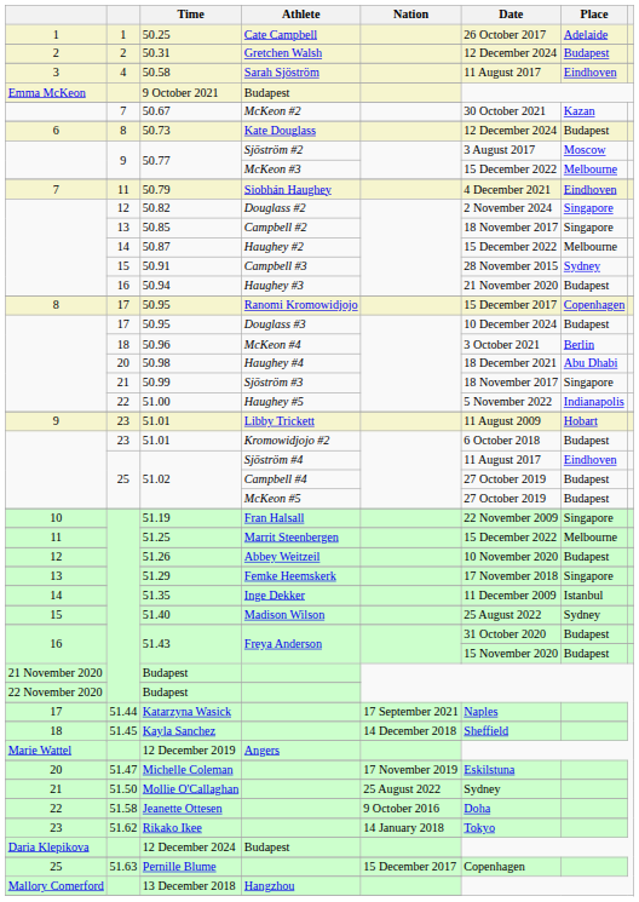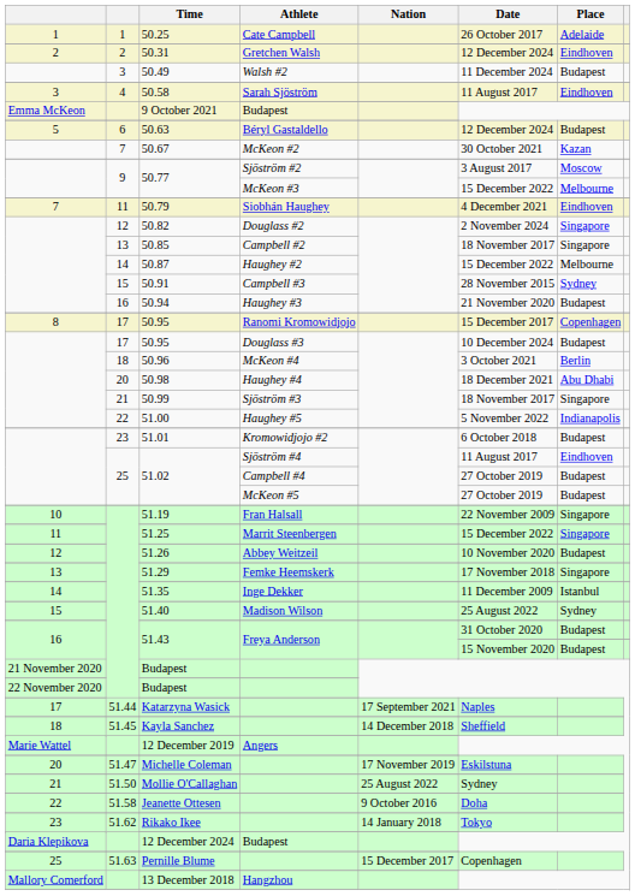 <table class="wikitable sortable">
 <tr>
 <th></th>
 <th></th>
 <th>Time</th>
 <th>Athlete</th>
 <th>Nation</th>
 <th>Date</th>
 <th>Place</th>
 <th class="unsortable"></th>
 </tr>
 <tr bgcolor=f6F5CE>
 <td align=center>1</td>
 <td align=center>1</td>
 <td>50.25</td>
 <td><a href='#'>Cate Campbell</a></td>
 <td></td>
 <td>26 October 2017</td>
 <td><a href='#'>Adelaide</a></td>
 <td></td>
 </tr>
 <tr>
 </tr>
 <tr bgcolor=f6F5CE>
 <td align=center>2</td>
 <td align=center>2</td>
 <td>50.31</td>
 <td><a href='#'>Gretchen Walsh</a></td>
 <td></td>
 <td>12 December 2024</td>
-<td><a href='#'>Budapest</a></td>
+<td><a href='#'>Eindhoven</a></td>
+<td></td>
+</tr>
+<tr>
+<td></td>
+<td align=center>3</td>
+<td>50.49</td>
+<td><em>Walsh #2</em></td>
+<td></td>
+<td>11 December 2024</td>
+<td>Budapest</td>
 <td></td>
 </tr>
 <tr>
 </tr>
 <tr bgcolor=f6F5CE>
 <td rowspan="2" align=center>3</td>
 <td rowspan="2" align=center>4</td>
 <td rowspan="2">50.58</td>
 <td><a href='#'>Sarah Sjöström</a></td>
 <td></td>
 <td>11 August 2017</td>
 <td><a href='#'>Eindhoven</a></td>
 <td></td>
 </tr>
 <tr>
 </tr>
 <tr bgcolor=f6F5CE>
 <td><a href='#'>Emma McKeon</a></td>
 <td></td>
 <td>9 October 2021</td>
 <td>Budapest</td>
 <td></td>
 </tr>
 <tr>
 </tr>
+<tr bgcolor=f6F5CE>
+<td align=center>5</td>
+<td align=center>6</td>
+<td>50.63</td>
+<td><a href='#'>Béryl Gastaldello</a></td>
+<td></td>
+<td>12 December 2024</td>
+<td>Budapest</td>
+<td></td>
+</tr>
 <tr>
 <td></td>
 <td align=center>7</td>
 <td>50.67</td>
 <td><em>McKeon #2</em></td>
 <td></td>
 <td>30 October 2021</td>
 <td><a href='#'>Kazan</a></td>
 <td></td>
 </tr>
 <tr>
-</tr>
-<tr bgcolor=f6F5CE>
-<td align=center>6</td>
-<td align=center>8</td>
-<td>50.73</td>
-<td><a href='#'>Kate Douglass</a></td>
-<td></td>
-<td>12 December 2024</td>
-<td>Budapest</td>
-<td></td>
 </tr>
 <tr>
 <td rowspan="2"></td>
 <td rowspan="2" align=center>9</td>
 <td rowspan="2">50.77</td>
 <td><em>Sjöström #2</em></td>
 <td rowspan="2"></td>
 <td>3 August 2017</td>
 <td><a href='#'>Moscow</a></td>
 <td></td>
 </tr>
 <tr>
 <td><em>McKeon #3</em></td>
 <td>15 December 2022</td>
 <td><a href='#'>Melbourne</a></td>
 <td></td>
 </tr>
 <tr>
 </tr>
 <tr bgcolor=f6F5CE>
 <td align=center>7</td>
 <td align=center>11</td>
 <td>50.79</td>
 <td><a href='#'>Siobhán Haughey</a></td>
 <td></td>
 <td>4 December 2021</td>
 <td><a href='#'>Eindhoven</a></td>
 <td></td>
 </tr>
 <tr>
 <td rowspan="5"></td>
 <td align=center>12</td>
 <td>50.82</td>
 <td><em>Douglass #2</em></td>
 <td rowspan="5"></td>
 <td>2 November 2024</td>
 <td><a href='#'>Singapore</a></td>
 <td></td>
 </tr>
 <tr>
 <td align=center>13</td>
 <td>50.85</td>
 <td><em>Campbell #2</em></td>
 <td>18 November 2017</td>
 <td>Singapore</td>
 <td></td>
 </tr>
 <tr>
 <td align=center>14</td>
 <td>50.87</td>
 <td><em>Haughey #2</em></td>
 <td>15 December 2022</td>
 <td>Melbourne</td>
 <td></td>
 </tr>
 <tr>
 <td align=center>15</td>
 <td>50.91</td>
 <td><em>Campbell #3</em></td>
 <td>28 November 2015</td>
 <td><a href='#'>Sydney</a></td>
 <td></td>
 </tr>
 <tr>
 <td align=center>16</td>
 <td>50.94</td>
 <td><em>Haughey #3</em></td>
 <td>21 November 2020</td>
 <td>Budapest</td>
 <td></td>
 </tr>
 <tr>
 </tr>
 <tr bgcolor=f6F5CE>
 <td align=center>8</td>
 <td align=center>17</td>
 <td>50.95</td>
 <td><a href='#'>Ranomi Kromowidjojo</a></td>
 <td></td>
 <td>15 December 2017</td>
 <td><a href='#'>Copenhagen</a></td>
 <td></td>
 </tr>
 <tr>
 <td rowspan="5"></td>
 <td align=center>17</td>
 <td>50.95</td>
 <td><em>Douglass #3</em></td>
 <td rowspan="5"></td>
 <td>10 December 2024</td>
 <td>Budapest</td>
 <td></td>
 </tr>
 <tr>
 <td align=center>18</td>
 <td>50.96</td>
 <td><em>McKeon #4</em></td>
 <td>3 October 2021</td>
 <td><a href='#'>Berlin</a></td>
 <td></td>
 </tr>
 <tr>
 <td align=center>20</td>
 <td>50.98</td>
 <td><em>Haughey #4</em></td>
 <td>18 December 2021</td>
 <td><a href='#'>Abu Dhabi</a></td>
 <td></td>
 </tr>
 <tr>
 <td align=center>21</td>
 <td>50.99</td>
 <td><em>Sjöström #3</em></td>
 <td>18 November 2017</td>
 <td>Singapore</td>
 <td></td>
 </tr>
 <tr>
 <td align=center>22</td>
 <td>51.00</td>
 <td><em>Haughey #5</em></td>
 <td>5 November 2022</td>
 <td><a href='#'>Indianapolis</a></td>
 <td></td>
 </tr>
 <tr>
 </tr>
-<tr bgcolor=f6F5CE>
-<td align=center>9</td>
-<td align=center>23</td>
-<td>51.01</td>
-<td><a href='#'>Libby Trickett</a></td>
-<td></td>
-<td>11 August 2009</td>
-<td><a href='#'>Hobart</a></td>
-<td></td>
-</tr>
 <tr>
 <td rowspan="4"></td>
 <td align=center>23</td>
 <td>51.01</td>
 <td><em>Kromowidjojo #2</em></td>
 <td rowspan="4"></td>
 <td>6 October 2018</td>
 <td>Budapest</td>
 <td></td>
 </tr>
 <tr>
 <td rowspan="3" align=center>25</td>
 <td rowspan="3">51.02</td>
 <td><em>Sjöström #4</em></td>
 <td>11 August 2017</td>
 <td><a href='#'>Eindhoven</a></td>
 <td></td>
 </tr>
 <tr>
 <td><em>Campbell #4</em></td>
 <td>27 October 2019</td>
 <td>Budapest</td>
 <td></td>
 </tr>
 <tr>
 <td><em>McKeon #5</em></td>
 <td>27 October 2019</td>
 <td>Budapest</td>
 <td></td>
 </tr>
 <tr>
 </tr>
 <tr bgcolor=CCFFCC>
 <td align=center>10</td>
 <td rowspan="20"></td>
 <td>51.19</td>
 <td><a href='#'>Fran Halsall</a></td>
 <td></td>
 <td>22 November 2009</td>
 <td>Singapore</td>
 <td></td>
 </tr>
 <tr>
 </tr>
 <tr bgcolor=CCFFCC>
 <td align=center>11</td>
 <td>51.25</td>
 <td><a href='#'>Marrit Steenbergen</a></td>
 <td></td>
 <td>15 December 2022</td>
-<td>Melbourne</td>
+<td><a href='#'>Singapore</a></td>
 <td></td>
 </tr>
 <tr>
 </tr>
 <tr bgcolor=CCFFCC>
 <td align=center>12</td>
 <td>51.26</td>
 <td><a href='#'>Abbey Weitzeil</a></td>
 <td></td>
 <td>10 November 2020</td>
 <td>Budapest</td>
 <td></td>
 </tr>
 <tr>
 </tr>
 <tr bgcolor=CCFFCC>
 <td align=center>13</td>
 <td>51.29</td>
 <td><a href='#'>Femke Heemskerk</a></td>
 <td></td>
 <td>17 November 2018</td>
 <td>Singapore</td>
 <td></td>
 </tr>
 <tr>
 </tr>
 <tr bgcolor=CCFFCC>
 <td align=center>14</td>
 <td>51.35</td>
 <td><a href='#'>Inge Dekker</a></td>
 <td></td>
 <td>11 December 2009</td>
 <td>Istanbul</td>
 <td></td>
 </tr>
 <tr>
 </tr>
 <tr bgcolor=CCFFCC>
 <td align=center>15</td>
 <td>51.40</td>
 <td><a href='#'>Madison Wilson</a></td>
 <td></td>
 <td>25 August 2022</td>
 <td>Sydney</td>
 <td></td>
 </tr>
 <tr>
 </tr>
 <tr bgcolor=CCFFCC>
 <td rowspan="4" align=center>16</td>
 <td rowspan="4">51.43</td>
 <td rowspan="4"><a href='#'>Freya Anderson</a></td>
 <td rowspan="4"></td>
 <td>31 October 2020</td>
 <td>Budapest</td>
 <td></td>
 </tr>
 <tr>
 </tr>
 <tr bgcolor=CCFFCC>
 <td>15 November 2020</td>
 <td>Budapest</td>
 <td></td>
 </tr>
 <tr>
 </tr>
 <tr bgcolor=CCFFCC>
 <td>21 November 2020</td>
 <td>Budapest</td>
 <td></td>
 </tr>
 <tr>
 </tr>
 <tr bgcolor=CCFFCC>
 <td>22 November 2020</td>
 <td>Budapest</td>
 <td></td>
 </tr>
 <tr>
 </tr>
 <tr bgcolor=CCFFCC>
 <td align=center>17</td>
 <td>51.44</td>
 <td><a href='#'>Katarzyna Wasick</a></td>
 <td></td>
 <td>17 September 2021</td>
 <td><a href='#'>Naples</a></td>
 <td></td>
 </tr>
 <tr>
 </tr>
 <tr bgcolor=CCFFCC>
 <td rowspan="2" align=center>18</td>
 <td rowspan="2">51.45</td>
 <td><a href='#'>Kayla Sanchez</a></td>
 <td></td>
 <td>14 December 2018</td>
 <td><a href='#'>Sheffield</a></td>
 <td></td>
 </tr>
 <tr>
 </tr>
 <tr bgcolor=CCFFCC>
 <td><a href='#'>Marie Wattel</a></td>
 <td></td>
 <td>12 December 2019</td>
 <td><a href='#'>Angers</a></td>
 <td></td>
 </tr>
 <tr>
 </tr>
 <tr bgcolor=CCFFCC>
 <td align=center>20</td>
 <td>51.47</td>
 <td><a href='#'>Michelle Coleman</a></td>
 <td></td>
 <td>17 November 2019</td>
 <td><a href='#'>Eskilstuna</a></td>
 <td></td>
 </tr>
 <tr>
 </tr>
 <tr bgcolor=CCFFCC>
 <td align=center>21</td>
 <td>51.50</td>
 <td><a href='#'>Mollie O'Callaghan</a></td>
 <td></td>
 <td>25 August 2022</td>
 <td>Sydney</td>
 <td></td>
 </tr>
 <tr>
 </tr>
 <tr bgcolor=CCFFCC>
 <td align=center>22</td>
 <td>51.58</td>
 <td><a href='#'>Jeanette Ottesen</a></td>
 <td></td>
 <td>9 October 2016</td>
 <td><a href='#'>Doha</a></td>
 <td></td>
 </tr>
 <tr>
 </tr>
 <tr bgcolor=CCFFCC>
 <td rowspan="2" align=center>23</td>
 <td rowspan="2">51.62</td>
 <td><a href='#'>Rikako Ikee</a></td>
 <td></td>
 <td>14 January 2018</td>
 <td><a href='#'>Tokyo</a></td>
 <td></td>
 </tr>
 <tr>
 </tr>
 <tr bgcolor=CCFFCC>
 <td><a href='#'>Daria Klepikova</a></td>
 <td></td>
 <td>12 December 2024</td>
 <td>Budapest</td>
 <td></td>
 </tr>
 <tr>
 </tr>
 <tr bgcolor=CCFFCC>
 <td rowspan="2" align=center>25</td>
 <td rowspan="2">51.63</td>
 <td><a href='#'>Pernille Blume</a></td>
 <td></td>
 <td>15 December 2017</td>
 <td>Copenhagen</td>
 <td></td>
 </tr>
 <tr>
 </tr>
 <tr bgcolor=CCFFCC>
 <td><a href='#'>Mallory Comerford</a></td>
 <td></td>
 <td>13 December 2018</td>
 <td><a href='#'>Hangzhou</a></td>
 <td></td>
 </tr>
 <tr>
 </tr>
 </table>
